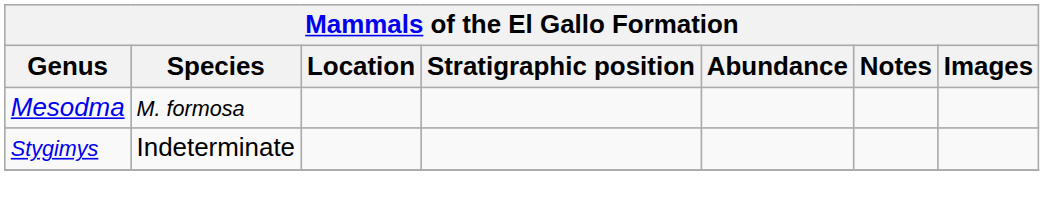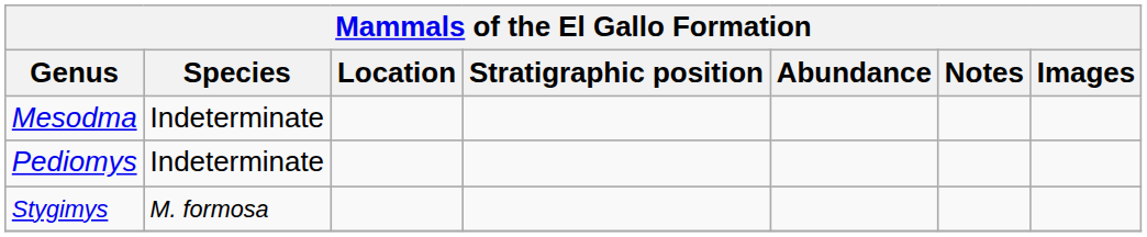 <table class="wikitable" align="center">
 <tr>
 <th colspan="7" align="center"><strong><a href='#'>Mammals</a> of the El Gallo Formation</strong></th>
 </tr>
 <tr>
 <th>Genus</th>
 <th>Species</th>
 <th>Location</th>
 <th>Stratigraphic position</th>
 <th>Abundance</th>
 <th>Notes</th>
 <th>Images</th>
 </tr>
 <tr>
 <td><em><a href='#'>Mesodma</a></em></td>
-<td><small><em>M. formosa</em></small></td>
+<td>Indeterminate</td>
+<td></td>
+<td></td>
+<td></td>
+<td></td>
+<td></td>
+</tr>
+<tr>
+<td><em><a href='#'>Pediomys</a></em></td>
+<td>Indeterminate</td>
 <td></td>
 <td></td>
 <td></td>
 <td></td>
 <td></td>
 </tr>
 <tr>
 <td><small><em><a href='#'>Stygimys</a></em></small></td>
-<td>Indeterminate</td>
+<td><small><em>M. formosa</em></small></td>
 <td></td>
 <td></td>
 <td></td>
 <td></td>
 <td></td>
 </tr>
 <tr>
 </tr>
 </table>
